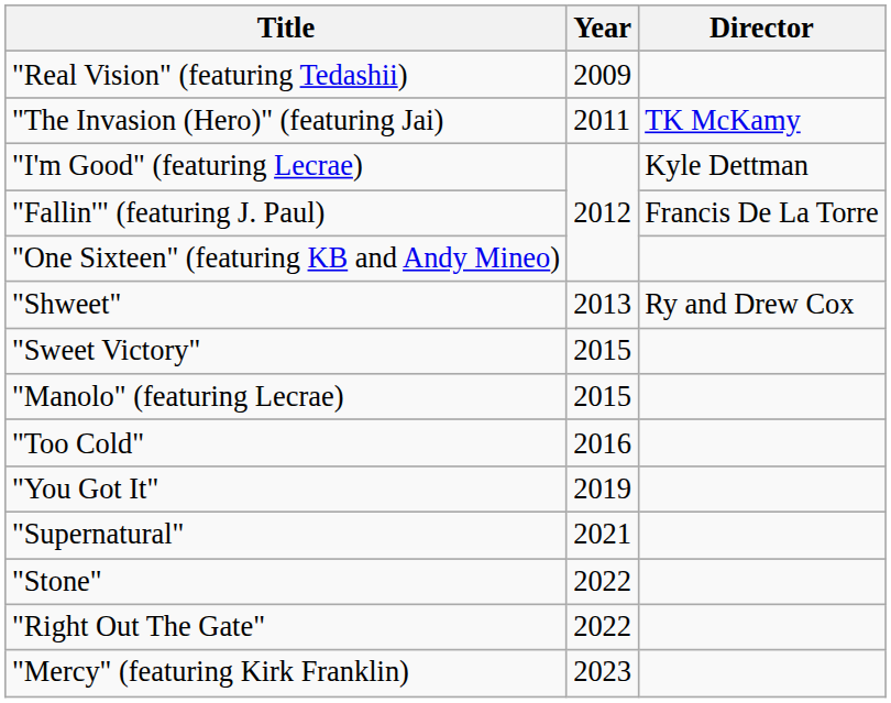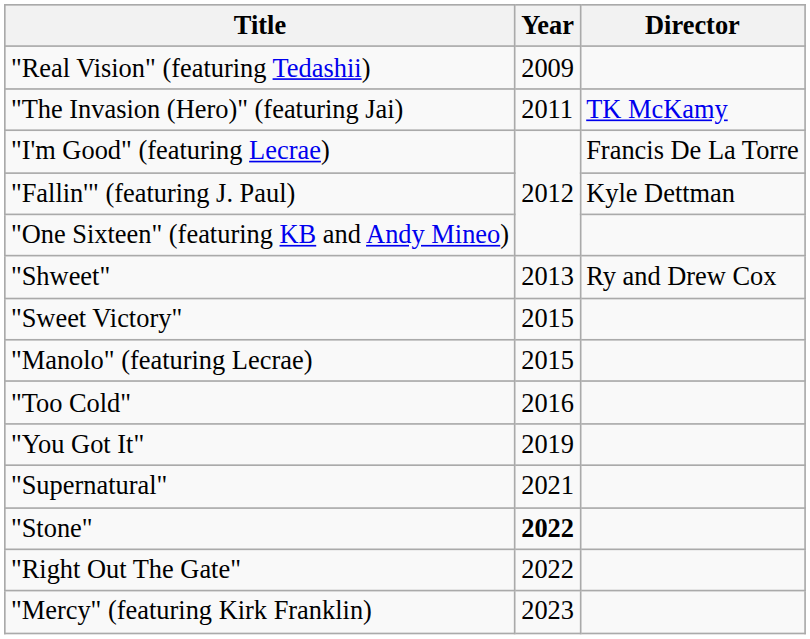 <table class="wikitable">
 <tr>
 <th>Title</th>
 <th>Year</th>
 <th>Director</th>
 </tr>
 <tr>
 <td>"Real Vision" (featuring <a href='#'>Tedashii</a>)</td>
 <td>2009</td>
 <td></td>
 </tr>
 <tr>
 <td>"The Invasion (Hero)" (featuring Jai)</td>
 <td>2011</td>
 <td><a href='#'>TK McKamy</a></td>
 </tr>
 <tr>
 <td>"I'm Good" (featuring <a href='#'>Lecrae</a>)</td>
 <td rowspan="3">2012</td>
-<td>Kyle Dettman</td>
+<td>Francis De La Torre</td>
 </tr>
 <tr>
 <td>"Fallin'" (featuring J. Paul)</td>
-<td>Francis De La Torre</td>
+<td>Kyle Dettman</td>
 </tr>
 <tr>
 <td>"One Sixteen" (featuring <a href='#'>KB</a> and <a href='#'>Andy Mineo</a>)</td>
 <td></td>
 </tr>
 <tr>
 <td>"Shweet"</td>
 <td>2013</td>
 <td>Ry and Drew Cox</td>
 </tr>
 <tr>
 <td>"Sweet Victory"</td>
 <td>2015</td>
 <td></td>
 </tr>
 <tr>
 <td>"Manolo" (featuring Lecrae)</td>
 <td>2015</td>
 <td></td>
 </tr>
 <tr>
 <td>"Too Cold"</td>
 <td>2016</td>
 <td></td>
 </tr>
 <tr>
 <td>"You Got It"</td>
 <td>2019</td>
 <td></td>
 </tr>
 <tr>
 <td>"Supernatural"</td>
 <td>2021</td>
 <td></td>
 </tr>
 <tr>
 <td>"Stone"</td>
-<td>2022</td>
+<td><strong>2022</strong></td>
 <td></td>
 </tr>
 <tr>
 <td>"Right Out The Gate"</td>
 <td>2022</td>
 <td></td>
 </tr>
 <tr>
 <td>"Mercy" (featuring Kirk Franklin)</td>
 <td>2023</td>
 <td></td>
 </tr>
 </table>
